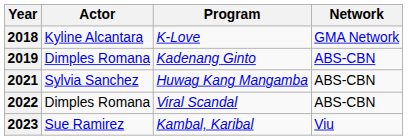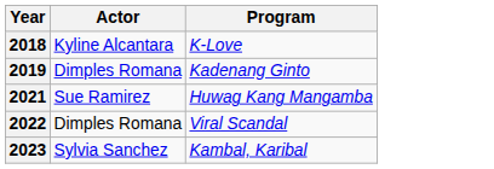 <table class="wikitable plainrowheaders">
 <tr>
 <th>Year</th>
 <th>Actor</th>
 <th>Program</th>
-<th>Network</th>
 </tr>
 <tr>
 <th scope="row">2018</th>
 <td><a href='#'>Kyline Alcantara</a></td>
 <td><em><a href='#'>K-Love</a></em></td>
-<td><a href='#'>GMA Network</a></td>
 </tr>
 <tr>
 <th scope="row">2019</th>
 <td><a href='#'>Dimples Romana</a></td>
 <td><em><a href='#'>Kadenang Ginto</a></em></td>
-<td><a href='#'>ABS-CBN</a></td>
 </tr>
 <tr>
 <th scope="row">2021</th>
-<td><a href='#'>Sylvia Sanchez</a></td>
+<td><a href='#'>Sue Ramirez</a></td>
 <td><em><a href='#'>Huwag Kang Mangamba</a></em></td>
-<td>ABS-CBN</td>
 </tr>
 <tr>
 <th scope="row">2022</th>
 <td>Dimples Romana</td>
 <td><em><a href='#'>Viral Scandal</a></em></td>
-<td>ABS-CBN</td>
 </tr>
 <tr>
 <th scope="row">2023</th>
-<td><a href='#'>Sue Ramirez</a></td>
+<td><a href='#'>Sylvia Sanchez</a></td>
 <td><em><a href='#'>Kambal, Karibal</a></em></td>
-<td><a href='#'>Viu</a></td>
 </tr>
 </table>
